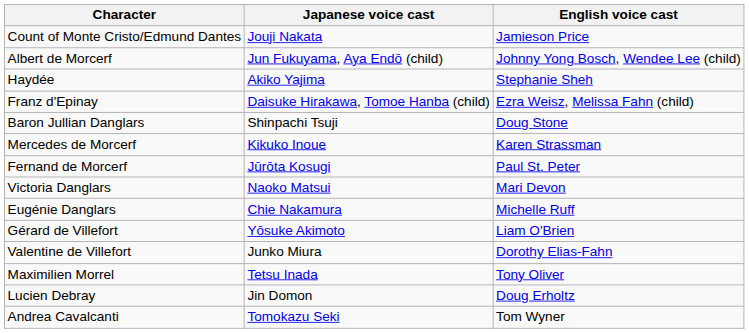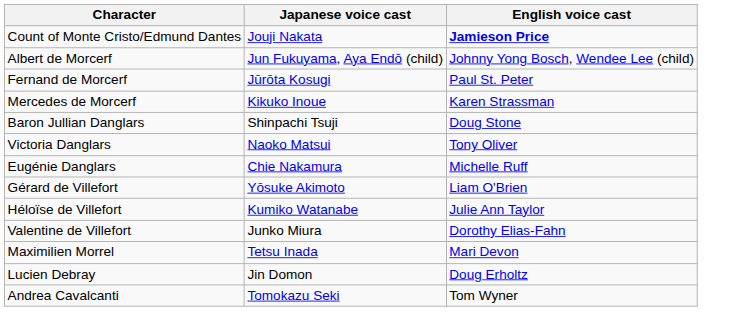 <table class="wikitable">
 <tr>
 <th>Character</th>
 <th>Japanese voice cast</th>
 <th>English voice cast</th>
 </tr>
 <tr>
 <td>Count of Monte Cristo/Edmund Dantes</td>
 <td><a href='#'>Jouji Nakata</a></td>
-<td><a href='#'>Jamieson Price</a></td>
+<td><strong><a href='#'>Jamieson Price</a></strong></td>
 </tr>
 <tr>
 <td>Albert de Morcerf</td>
 <td><a href='#'>Jun Fukuyama</a>, <a href='#'>Aya Endō</a> (child)</td>
 <td><a href='#'>Johnny Yong Bosch</a>, <a href='#'>Wendee Lee</a> (child)</td>
 </tr>
 <tr>
-<td>Haydée</td>
-<td><a href='#'>Akiko Yajima</a></td>
-<td><a href='#'>Stephanie Sheh</a></td>
+<td>Fernand de Morcerf</td>
+<td><a href='#'>Jūrōta Kosugi</a></td>
+<td><a href='#'>Paul St. Peter</a></td>
 </tr>
 <tr>
-<td>Franz d'Epinay</td>
-<td><a href='#'>Daisuke Hirakawa</a>, <a href='#'>Tomoe Hanba</a> (child)</td>
-<td><a href='#'>Ezra Weisz</a>, <a href='#'>Melissa Fahn</a> (child)</td>
+<td>Mercedes de Morcerf</td>
+<td><a href='#'>Kikuko Inoue</a></td>
+<td><a href='#'>Karen Strassman</a></td>
 </tr>
 <tr>
 <td>Baron Jullian Danglars</td>
 <td>Shinpachi Tsuji</td>
 <td><a href='#'>Doug Stone</a></td>
 </tr>
 <tr>
-<td>Mercedes de Morcerf</td>
-<td><a href='#'>Kikuko Inoue</a></td>
-<td><a href='#'>Karen Strassman</a></td>
-</tr>
-<tr>
-<td>Fernand de Morcerf</td>
-<td><a href='#'>Jūrōta Kosugi</a></td>
-<td><a href='#'>Paul St. Peter</a></td>
-</tr>
-<tr>
 <td>Victoria Danglars</td>
 <td><a href='#'>Naoko Matsui</a></td>
-<td><a href='#'>Mari Devon</a></td>
+<td><a href='#'>Tony Oliver</a></td>
 </tr>
 <tr>
 <td>Eugénie Danglars</td>
 <td><a href='#'>Chie Nakamura</a></td>
 <td><a href='#'>Michelle Ruff</a></td>
 </tr>
 <tr>
 <td>Gérard de Villefort</td>
 <td><a href='#'>Yōsuke Akimoto</a></td>
 <td><a href='#'>Liam O'Brien</a></td>
 </tr>
 <tr>
+<td>Héloïse de Villefort</td>
+<td><a href='#'>Kumiko Watanabe</a></td>
+<td><a href='#'>Julie Ann Taylor</a></td>
+</tr>
+<tr>
 <td>Valentine de Villefort</td>
 <td>Junko Miura</td>
 <td><a href='#'>Dorothy Elias-Fahn</a></td>
 </tr>
 <tr>
 <td>Maximilien Morrel</td>
 <td><a href='#'>Tetsu Inada</a></td>
-<td><a href='#'>Tony Oliver</a></td>
+<td><a href='#'>Mari Devon</a></td>
 </tr>
 <tr>
 <td>Lucien Debray</td>
 <td>Jin Domon</td>
 <td><a href='#'>Doug Erholtz</a></td>
 </tr>
 <tr>
 <td>Andrea Cavalcanti</td>
 <td><a href='#'>Tomokazu Seki</a></td>
 <td>Tom Wyner</td>
 </tr>
 </table>
